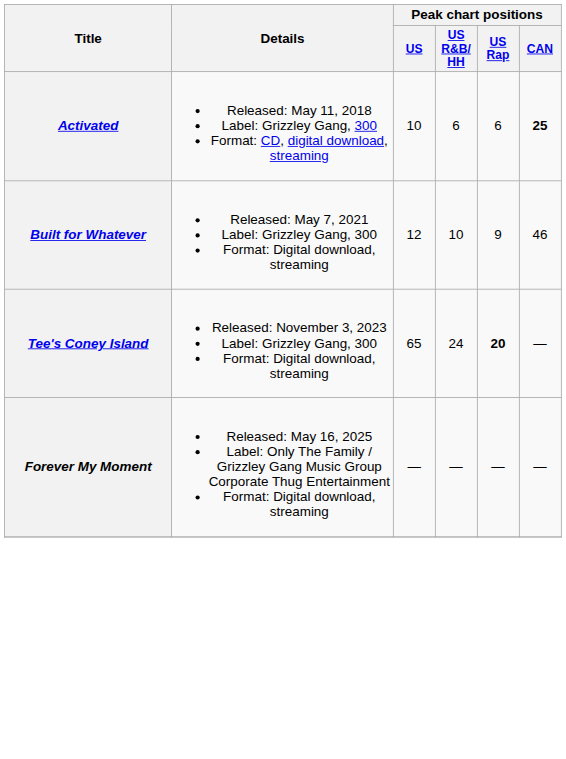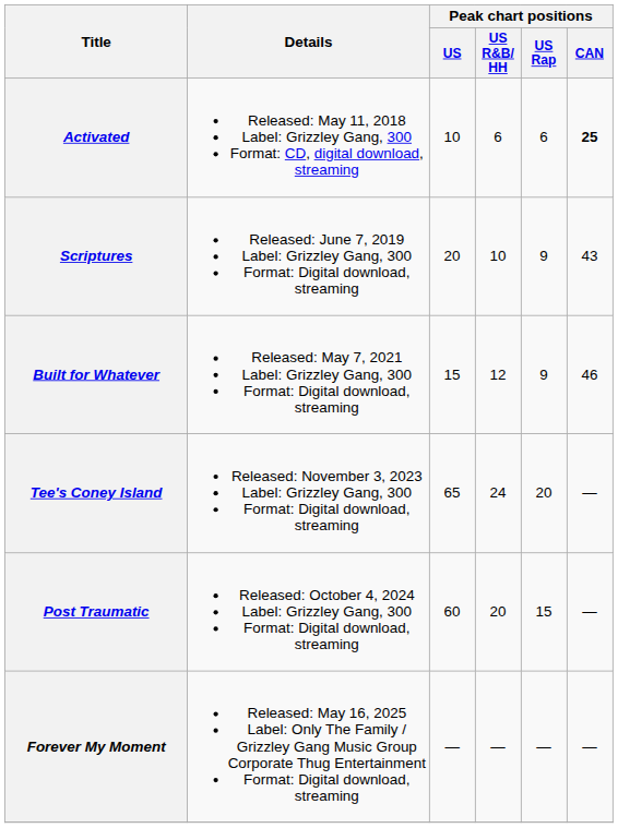 <table class="wikitable plainrowheaders" style="text-align: center;">
 <tr>
 <th scope="col" rowspan="2" style="width:12em;">Title</th>
 <th scope="col" rowspan="2" style="width:16em;">Details</th>
 <th scope="col" colspan="4">Peak chart positions</th>
 </tr>
 <tr>
 <th style="width:3em;font-size:90%;"><a href='#'>US</a><br></th>
 <th style="width:3em;font-size:90%;"><a href='#'>US<br>R&B/<br>HH</a><br></th>
 <th style="width:3em;font-size:90%;"><a href='#'>US Rap</a><br></th>
 <th style="width:3em;font-size:90%;"><a href='#'>CAN</a><br></th>
 </tr>
 <tr>
 <th scope="row"><em><a href='#'>Activated</a></em></th>
 <td><br><ul><li>Released: May 11, 2018</li><li>Label: Grizzley Gang, <a href='#'>300</a></li><li>Format: <a href='#'>CD</a>, <a href='#'>digital download</a>, <a href='#'>streaming</a></li></ul></td>
 <td>10</td>
 <td>6</td>
 <td>6</td>
 <td><strong>25</strong></td>
 </tr>
 <tr>
+<th scope="row"><em><a href='#'>Scriptures</a></em></th>
+<td><br><ul><li>Released: June 7, 2019</li><li>Label: Grizzley Gang, 300</li><li>Format: Digital download, streaming</li></ul></td>
+<td>20</td>
+<td>10</td>
+<td>9</td>
+<td>43</td>
+</tr>
+<tr>
 <th scope="row"><em><a href='#'>Built for Whatever</a></em></th>
 <td><br><ul><li>Released: May 7, 2021</li><li>Label: Grizzley Gang, 300</li><li>Format: Digital download, streaming</li></ul></td>
+<td>15</td>
 <td>12</td>
-<td>10</td>
 <td>9</td>
 <td>46</td>
 </tr>
 <tr>
 <th scope="row"><em><a href='#'>Tee's Coney Island</a></em></th>
 <td><br><ul><li>Released: November 3, 2023</li><li>Label: Grizzley Gang, 300</li><li>Format: Digital download, streaming</li></ul></td>
 <td>65</td>
 <td>24</td>
-<td><strong>20</strong></td>
+<td>20</td>
+<td>—</td>
+</tr>
+<tr>
+<th scope="row"><em><a href='#'>Post Traumatic</a></em></th>
+<td><br><ul><li>Released: October 4, 2024</li><li>Label: Grizzley Gang, 300</li><li>Format: Digital download, streaming</li></ul></td>
+<td>60</td>
+<td>20</td>
+<td>15</td>
 <td>—</td>
 </tr>
 <tr>
 <th scope="row"><em>Forever My Moment</em></th>
 <td><br><ul><li>Released: May 16, 2025</li><li>Label: Only The Family / Grizzley Gang Music Group Corporate Thug Entertainment</li><li>Format: Digital download, streaming</li></ul></td>
 <td>—</td>
 <td>—</td>
 <td>—</td>
 <td>—</td>
 </tr>
 <tr>
 </tr>
 </table>
